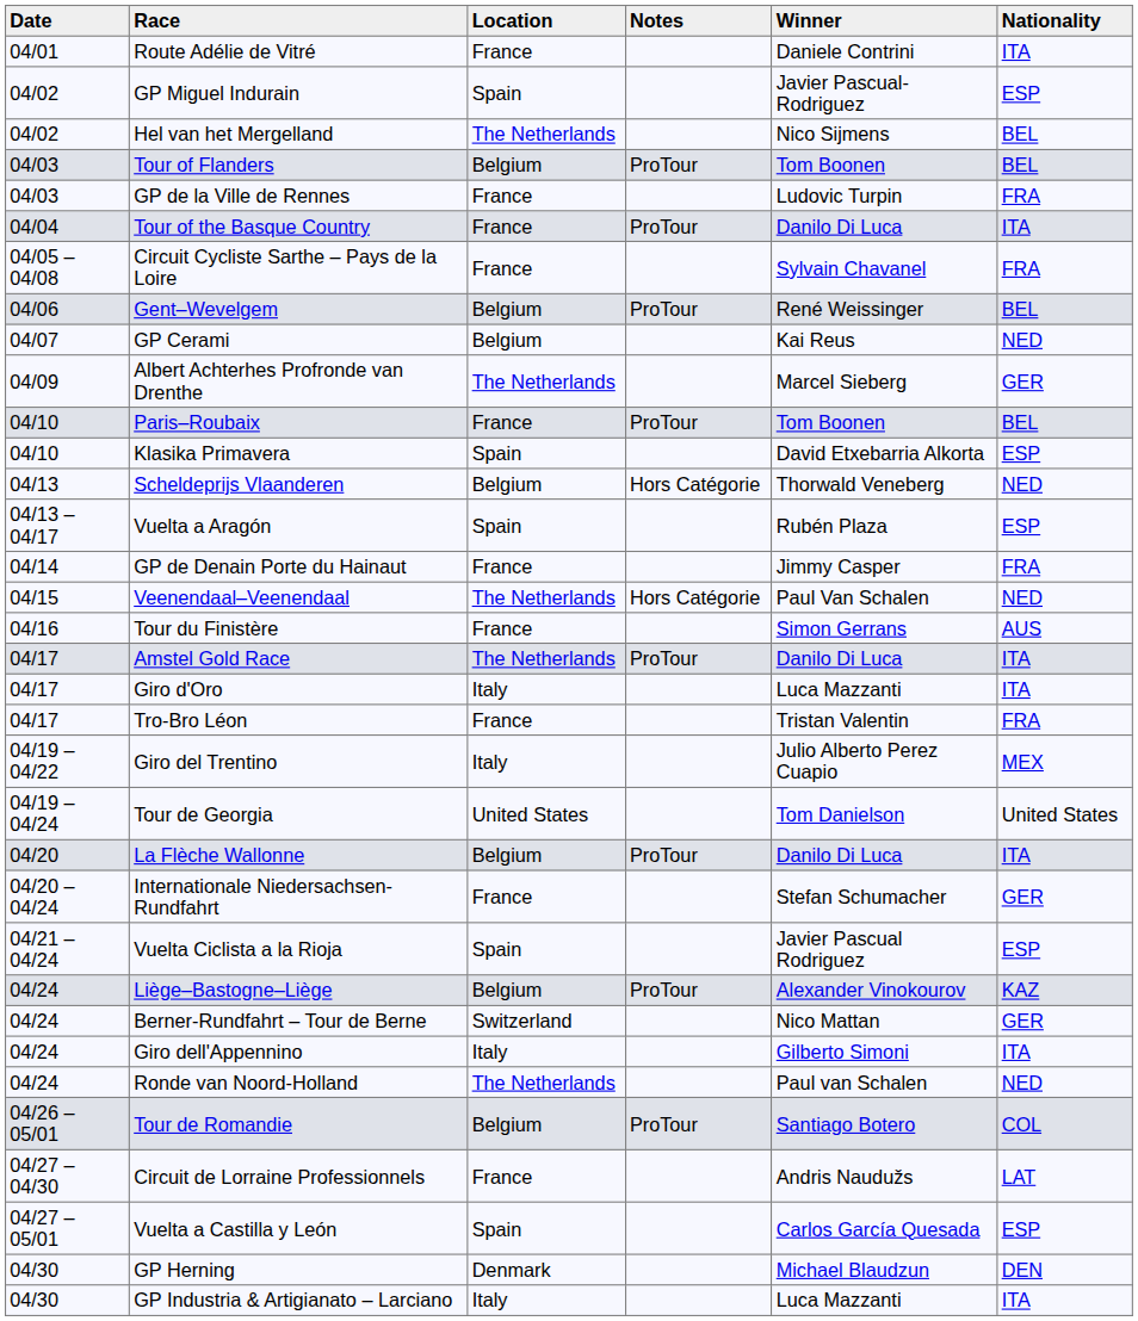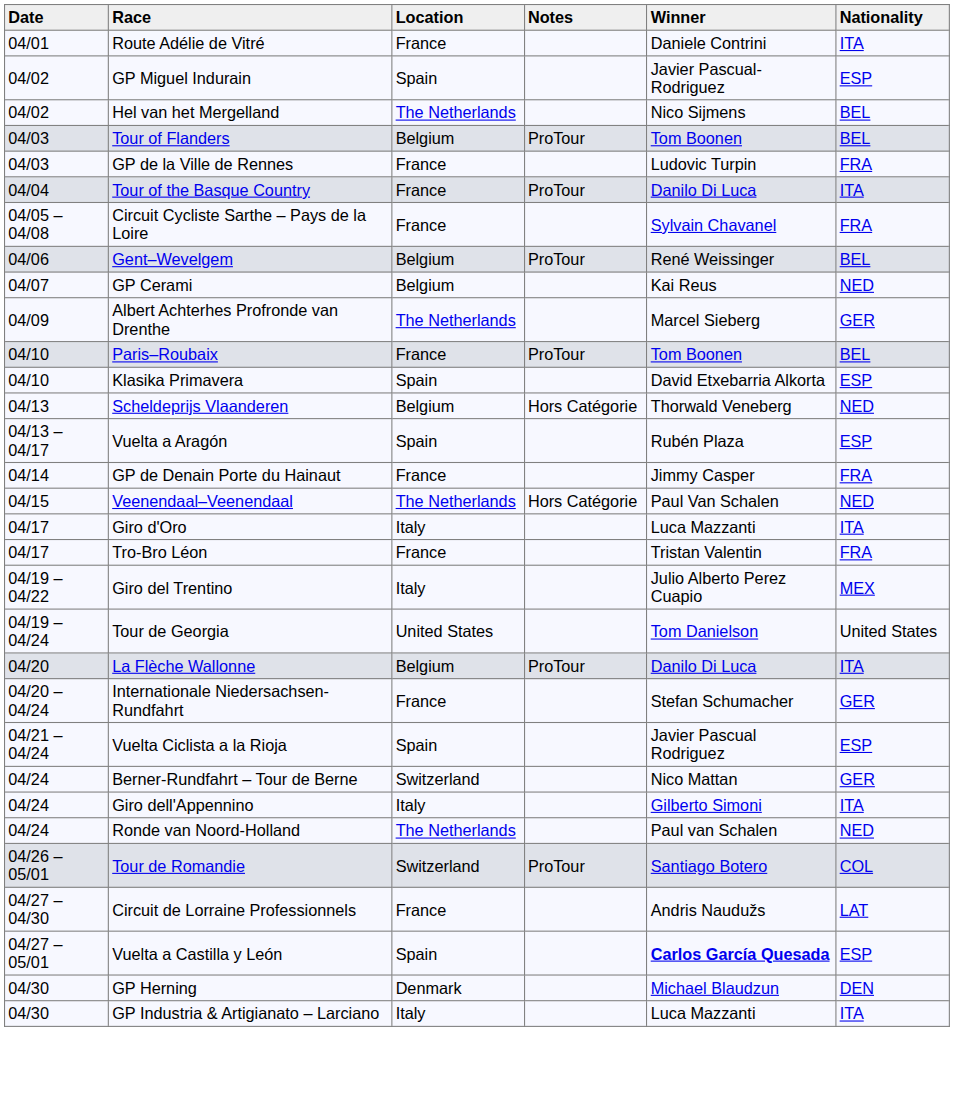 <table width="100%" bgcolor="#f7f8ff" cellpadding="3" cellspacing="0" border="1" style="font-size: 95%; border: gray solid 1px; border-collapse: collapse;">
 <tr bgcolor="#efefef">
 <td width="11%"><strong>Date</strong></td>
 <td width="30%"><strong>Race</strong></td>
 <td width="14%"><strong>Location</strong></td>
 <td width="13%"><strong>Notes</strong></td>
 <td width="20%"><strong>Winner</strong></td>
 <td width="14%"><strong>Nationality</strong></td>
 </tr>
 <tr>
 <td>04/01</td>
 <td>Route Adélie de Vitré</td>
 <td>France</td>
 <td></td>
 <td>Daniele Contrini</td>
 <td><a href='#'>ITA</a></td>
 </tr>
 <tr>
 <td>04/02</td>
 <td>GP Miguel Indurain</td>
 <td>Spain</td>
 <td></td>
 <td>Javier Pascual-Rodriguez</td>
 <td><a href='#'>ESP</a></td>
 </tr>
 <tr>
 <td>04/02</td>
 <td>Hel van het Mergelland</td>
 <td><a href='#'>The Netherlands</a></td>
 <td></td>
 <td>Nico Sijmens</td>
 <td><a href='#'>BEL</a></td>
 </tr>
 <tr bgcolor="#dfe2e9">
 <td>04/03</td>
 <td><a href='#'>Tour of Flanders</a></td>
 <td>Belgium</td>
 <td>ProTour</td>
 <td><a href='#'>Tom Boonen</a></td>
 <td><a href='#'>BEL</a></td>
 </tr>
 <tr>
 <td>04/03</td>
 <td>GP de la Ville de Rennes</td>
 <td>France</td>
 <td></td>
 <td>Ludovic Turpin</td>
 <td><a href='#'>FRA</a></td>
 </tr>
 <tr bgcolor="#dfe2e9">
 <td>04/04</td>
 <td><a href='#'>Tour of the Basque Country</a></td>
 <td>France</td>
 <td>ProTour</td>
 <td><a href='#'>Danilo Di Luca</a></td>
 <td><a href='#'>ITA</a></td>
 </tr>
 <tr>
 <td>04/05 – 04/08</td>
 <td>Circuit Cycliste Sarthe – Pays de la Loire</td>
 <td>France</td>
 <td></td>
 <td><a href='#'>Sylvain Chavanel</a></td>
 <td><a href='#'>FRA</a></td>
 </tr>
 <tr bgcolor="#dfe2e9">
 <td>04/06</td>
 <td><a href='#'>Gent–Wevelgem</a></td>
 <td>Belgium</td>
 <td>ProTour</td>
 <td>René Weissinger</td>
 <td><a href='#'>BEL</a></td>
 </tr>
 <tr>
 <td>04/07</td>
 <td>GP Cerami</td>
 <td>Belgium</td>
 <td></td>
 <td>Kai Reus</td>
 <td><a href='#'>NED</a></td>
 </tr>
 <tr>
 <td>04/09</td>
 <td>Albert Achterhes Profronde van Drenthe</td>
 <td><a href='#'>The Netherlands</a></td>
 <td></td>
 <td>Marcel Sieberg</td>
 <td><a href='#'>GER</a></td>
 </tr>
 <tr bgcolor="#dfe2e9">
 <td>04/10</td>
 <td><a href='#'>Paris–Roubaix</a></td>
 <td>France</td>
 <td>ProTour</td>
 <td><a href='#'>Tom Boonen</a></td>
 <td><a href='#'>BEL</a></td>
 </tr>
 <tr>
 <td>04/10</td>
 <td>Klasika Primavera</td>
 <td>Spain</td>
 <td></td>
 <td>David Etxebarria Alkorta</td>
 <td><a href='#'>ESP</a></td>
 </tr>
 <tr>
 <td>04/13</td>
 <td><a href='#'>Scheldeprijs Vlaanderen</a></td>
 <td>Belgium</td>
 <td>Hors Catégorie</td>
 <td>Thorwald Veneberg</td>
 <td><a href='#'>NED</a></td>
 </tr>
 <tr>
 <td>04/13 – 04/17</td>
 <td>Vuelta a Aragón</td>
 <td>Spain</td>
 <td></td>
 <td>Rubén Plaza</td>
 <td><a href='#'>ESP</a></td>
 </tr>
 <tr>
 <td>04/14</td>
 <td>GP de Denain Porte du Hainaut</td>
 <td>France</td>
 <td></td>
 <td>Jimmy Casper</td>
 <td><a href='#'>FRA</a></td>
 </tr>
 <tr>
 <td>04/15</td>
 <td><a href='#'>Veenendaal–Veenendaal</a></td>
 <td><a href='#'>The Netherlands</a></td>
 <td>Hors Catégorie</td>
 <td>Paul Van Schalen</td>
 <td><a href='#'>NED</a></td>
 </tr>
 <tr>
-<td>04/16</td>
-<td>Tour du Finistère</td>
-<td>France</td>
-<td></td>
-<td><a href='#'>Simon Gerrans</a></td>
-<td><a href='#'>AUS</a></td>
-</tr>
-<tr bgcolor="#dfe2e9">
-<td>04/17</td>
-<td><a href='#'>Amstel Gold Race</a></td>
-<td><a href='#'>The Netherlands</a></td>
-<td>ProTour</td>
-<td><a href='#'>Danilo Di Luca</a></td>
-<td><a href='#'>ITA</a></td>
-</tr>
-<tr>
 <td>04/17</td>
 <td>Giro d'Oro</td>
 <td>Italy</td>
 <td></td>
 <td>Luca Mazzanti</td>
 <td><a href='#'>ITA</a></td>
 </tr>
 <tr>
 <td>04/17</td>
 <td>Tro-Bro Léon</td>
 <td>France</td>
 <td></td>
 <td>Tristan Valentin</td>
 <td><a href='#'>FRA</a></td>
 </tr>
 <tr>
 <td>04/19 – 04/22</td>
 <td>Giro del Trentino</td>
 <td>Italy</td>
 <td></td>
 <td>Julio Alberto Perez Cuapio</td>
 <td><a href='#'>MEX</a></td>
 </tr>
 <tr>
 <td>04/19 – 04/24</td>
 <td>Tour de Georgia</td>
 <td>United States</td>
 <td></td>
 <td><a href='#'>Tom Danielson</a></td>
 <td>United States</td>
 </tr>
 <tr bgcolor="#dfe2e9">
 <td>04/20</td>
 <td><a href='#'>La Flèche Wallonne</a></td>
 <td>Belgium</td>
 <td>ProTour</td>
 <td><a href='#'>Danilo Di Luca</a></td>
 <td><a href='#'>ITA</a></td>
 </tr>
 <tr>
 <td>04/20 – 04/24</td>
 <td>Internationale Niedersachsen-Rundfahrt</td>
 <td>France</td>
 <td></td>
 <td>Stefan Schumacher</td>
 <td><a href='#'>GER</a></td>
 </tr>
 <tr>
 <td>04/21 – 04/24</td>
 <td>Vuelta Ciclista a la Rioja</td>
 <td>Spain</td>
 <td></td>
 <td>Javier Pascual Rodriguez</td>
 <td><a href='#'>ESP</a></td>
 </tr>
-<tr bgcolor="#dfe2e9">
-<td>04/24</td>
-<td><a href='#'>Liège–Bastogne–Liège</a></td>
-<td>Belgium</td>
-<td>ProTour</td>
-<td><a href='#'>Alexander Vinokourov</a></td>
-<td><a href='#'>KAZ</a></td>
-</tr>
 <tr>
 <td>04/24</td>
 <td>Berner-Rundfahrt – Tour de Berne</td>
 <td>Switzerland</td>
 <td></td>
 <td>Nico Mattan</td>
 <td><a href='#'>GER</a></td>
 </tr>
 <tr>
 <td>04/24</td>
 <td>Giro dell'Appennino</td>
 <td>Italy</td>
 <td></td>
 <td><a href='#'>Gilberto Simoni</a></td>
 <td><a href='#'>ITA</a></td>
 </tr>
 <tr>
 <td>04/24</td>
 <td>Ronde van Noord-Holland</td>
 <td><a href='#'>The Netherlands</a></td>
 <td></td>
 <td>Paul van Schalen</td>
 <td><a href='#'>NED</a></td>
 </tr>
 <tr bgcolor="#dfe2e9">
 <td>04/26 – 05/01</td>
 <td><a href='#'>Tour de Romandie</a></td>
-<td>Belgium</td>
+<td>Switzerland</td>
 <td>ProTour</td>
 <td><a href='#'>Santiago Botero</a></td>
 <td><a href='#'>COL</a></td>
 </tr>
 <tr>
 <td>04/27 – 04/30</td>
 <td>Circuit de Lorraine Professionnels</td>
 <td>France</td>
 <td></td>
 <td>Andris Naudužs</td>
 <td><a href='#'>LAT</a></td>
 </tr>
 <tr>
 <td>04/27 – 05/01</td>
 <td>Vuelta a Castilla y León</td>
 <td>Spain</td>
 <td></td>
-<td><a href='#'>Carlos García Quesada</a></td>
+<td><strong><a href='#'>Carlos García Quesada</a></strong></td>
 <td><a href='#'>ESP</a></td>
 </tr>
 <tr>
 <td>04/30</td>
 <td>GP Herning</td>
 <td>Denmark</td>
 <td></td>
 <td><a href='#'>Michael Blaudzun</a></td>
 <td><a href='#'>DEN</a></td>
 </tr>
 <tr>
 <td>04/30</td>
 <td>GP Industria & Artigianato – Larciano</td>
 <td>Italy</td>
 <td></td>
 <td>Luca Mazzanti</td>
 <td><a href='#'>ITA</a></td>
 </tr>
 </table>
